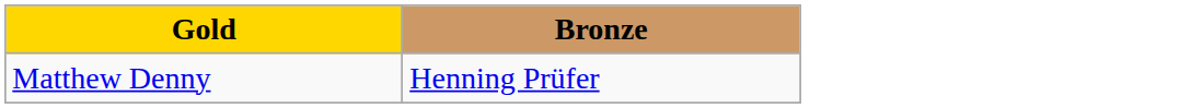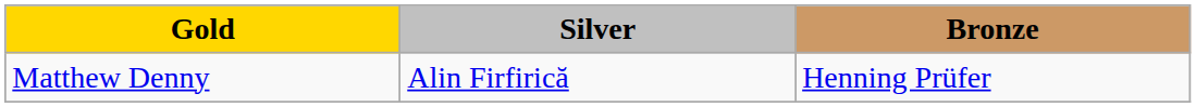 <table class="wikitable" style="text-align:left">
 <tr align="center">
 <td width=200 bgcolor=gold><strong>Gold</strong></td>
+<td width=200 bgcolor=silver><strong>Silver</strong></td>
 <td width=200 bgcolor=CC9966><strong>Bronze</strong></td>
 </tr>
 <tr>
 <td><a href='#'>Matthew Denny</a><br></td>
+<td><a href='#'>Alin Firfirică</a><br></td>
 <td><a href='#'>Henning Prüfer</a><br></td>
 </tr>
 </table>
